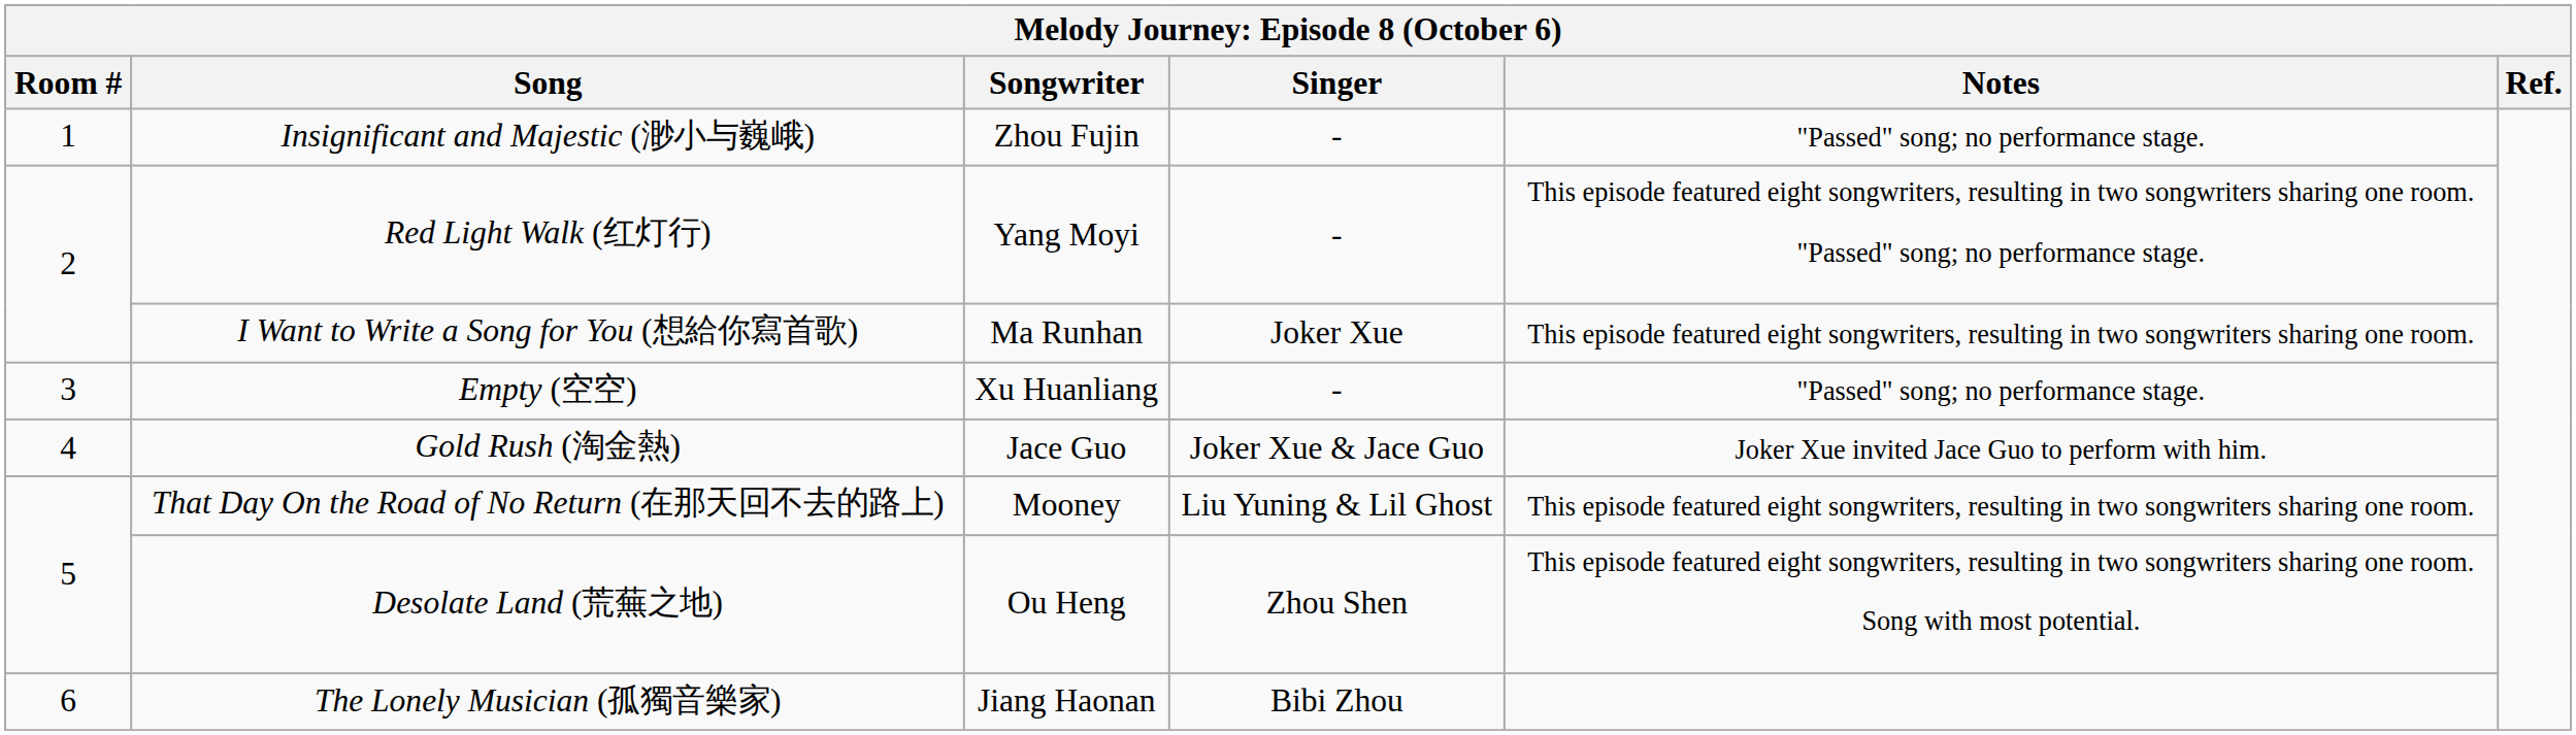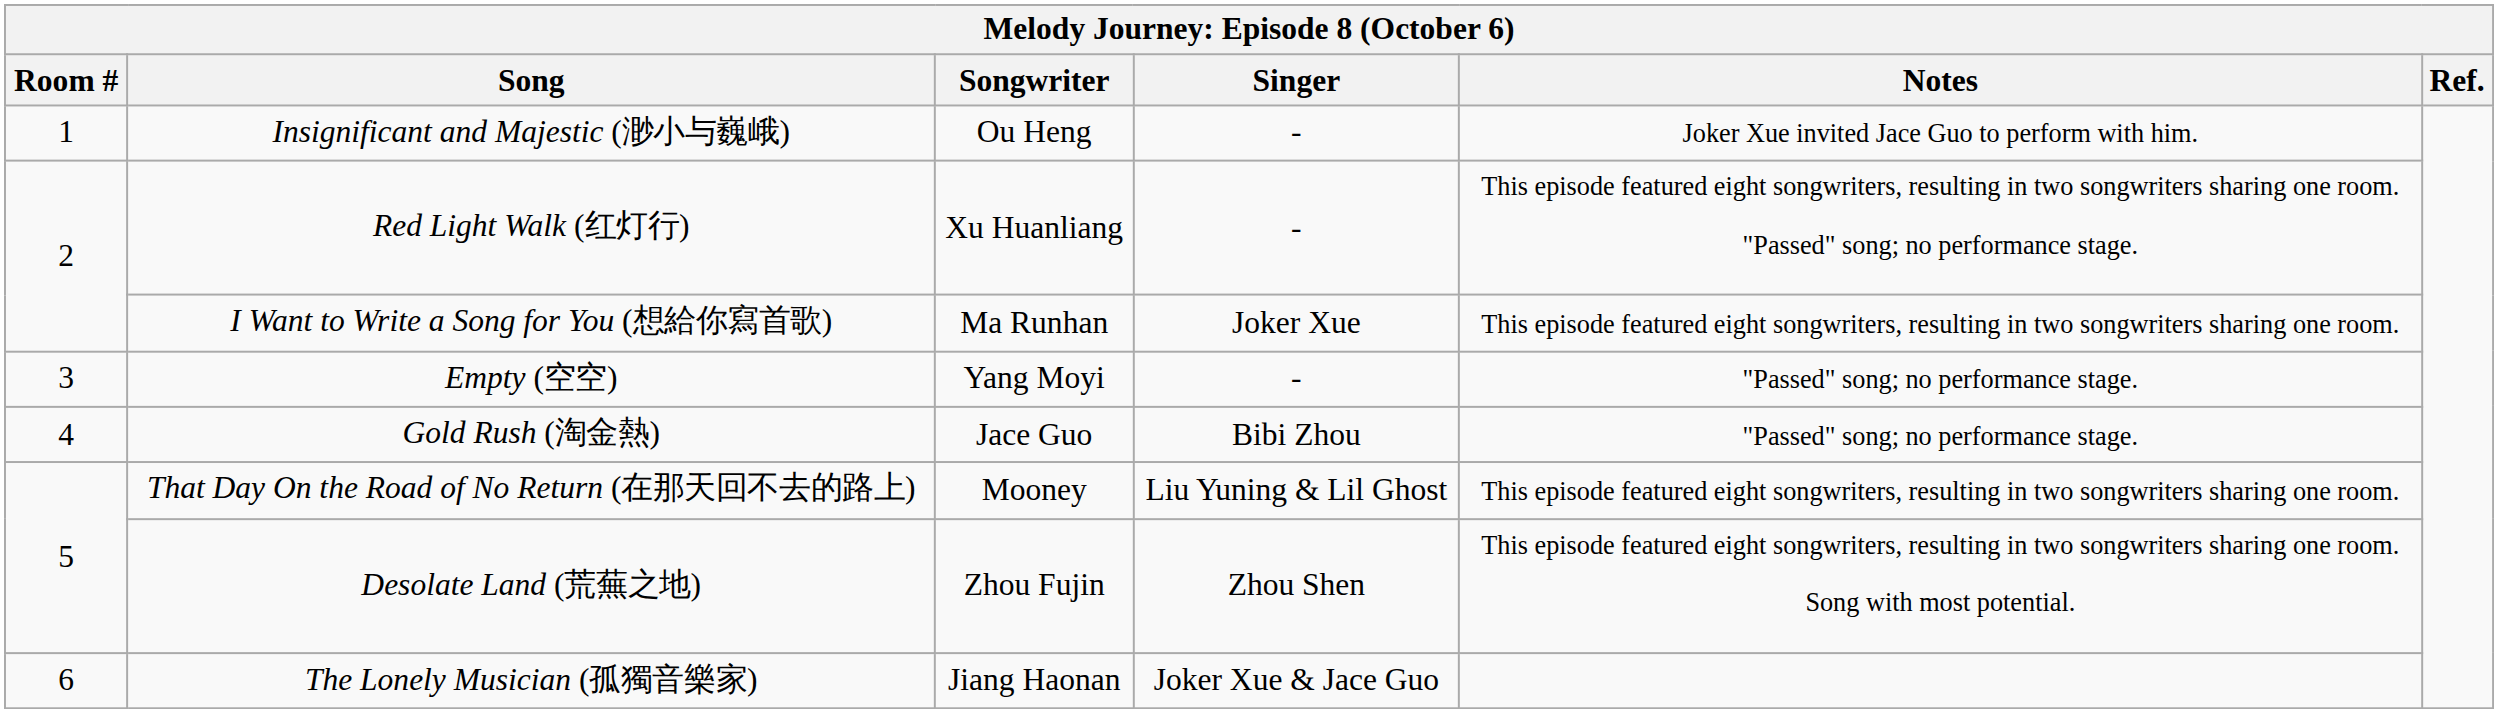 <table class="wikitable" width="100%" style="text-align:center;">
 <tr>
 <th colspan=6>Melody Journey: Episode 8 (October 6)</th>
 </tr>
 <tr>
 <th>Room #</th>
 <th>Song</th>
 <th>Songwriter</th>
 <th>Singer</th>
 <th>Notes</th>
 <th>Ref.</th>
 </tr>
 <tr>
 <td>1</td>
 <td><em>Insignificant and Majestic</em> (渺小与巍峨)</td>
-<td>Zhou Fujin</td>
+<td>Ou Heng</td>
 <td>-</td>
-<td><small>"Passed" song; no performance stage.</small></td>
+<td><small>Joker Xue invited Jace Guo to perform with him.</small></td>
 <td rowspan=8></td>
 </tr>
 <tr>
 <td rowspan=2>2</td>
 <td><em>Red Light Walk</em> (红灯行)</td>
-<td>Yang Moyi</td>
+<td>Xu Huanliang</td>
 <td>-</td>
 <td><small>This episode featured eight songwriters, resulting in two songwriters sharing one room.<p>"Passed" song; no performance stage.</p></small></td>
 </tr>
 <tr>
 <td><em>I Want to Write a Song for You</em> (想給你寫首歌)</td>
 <td>Ma Runhan</td>
 <td>Joker Xue</td>
 <td><small>This episode featured eight songwriters, resulting in two songwriters sharing one room.</small></td>
 </tr>
 <tr>
 <td>3</td>
 <td><em>Empty</em> (空空)</td>
-<td>Xu Huanliang</td>
+<td>Yang Moyi</td>
 <td>-</td>
 <td><small>"Passed" song; no performance stage.</small></td>
 </tr>
 <tr>
 <td>4</td>
 <td><em>Gold Rush</em> (淘金熱)</td>
 <td>Jace Guo</td>
-<td>Joker Xue & Jace Guo</td>
-<td><small>Joker Xue invited Jace Guo to perform with him.</small></td>
+<td>Bibi Zhou</td>
+<td><small>"Passed" song; no performance stage.</small></td>
 </tr>
 <tr>
 <td rowspan=2>5</td>
 <td><em>That Day On the Road of No Return</em> (在那天回不去的路上)</td>
 <td>Mooney</td>
 <td>Liu Yuning & Lil Ghost</td>
 <td><small>This episode featured eight songwriters, resulting in two songwriters sharing one room.</small></td>
 </tr>
 <tr>
 <td><em>Desolate Land</em> (荒蕪之地)</td>
-<td>Ou Heng</td>
+<td>Zhou Fujin</td>
 <td>Zhou Shen</td>
 <td><small>This episode featured eight songwriters, resulting in two songwriters sharing one room.<p>Song with most potential.</p></small></td>
 </tr>
 <tr>
 <td>6</td>
 <td><em>The Lonely Musician</em> (孤獨音樂家)</td>
 <td>Jiang Haonan</td>
-<td>Bibi Zhou</td>
+<td>Joker Xue & Jace Guo</td>
 <td></td>
 </tr>
 </table>
